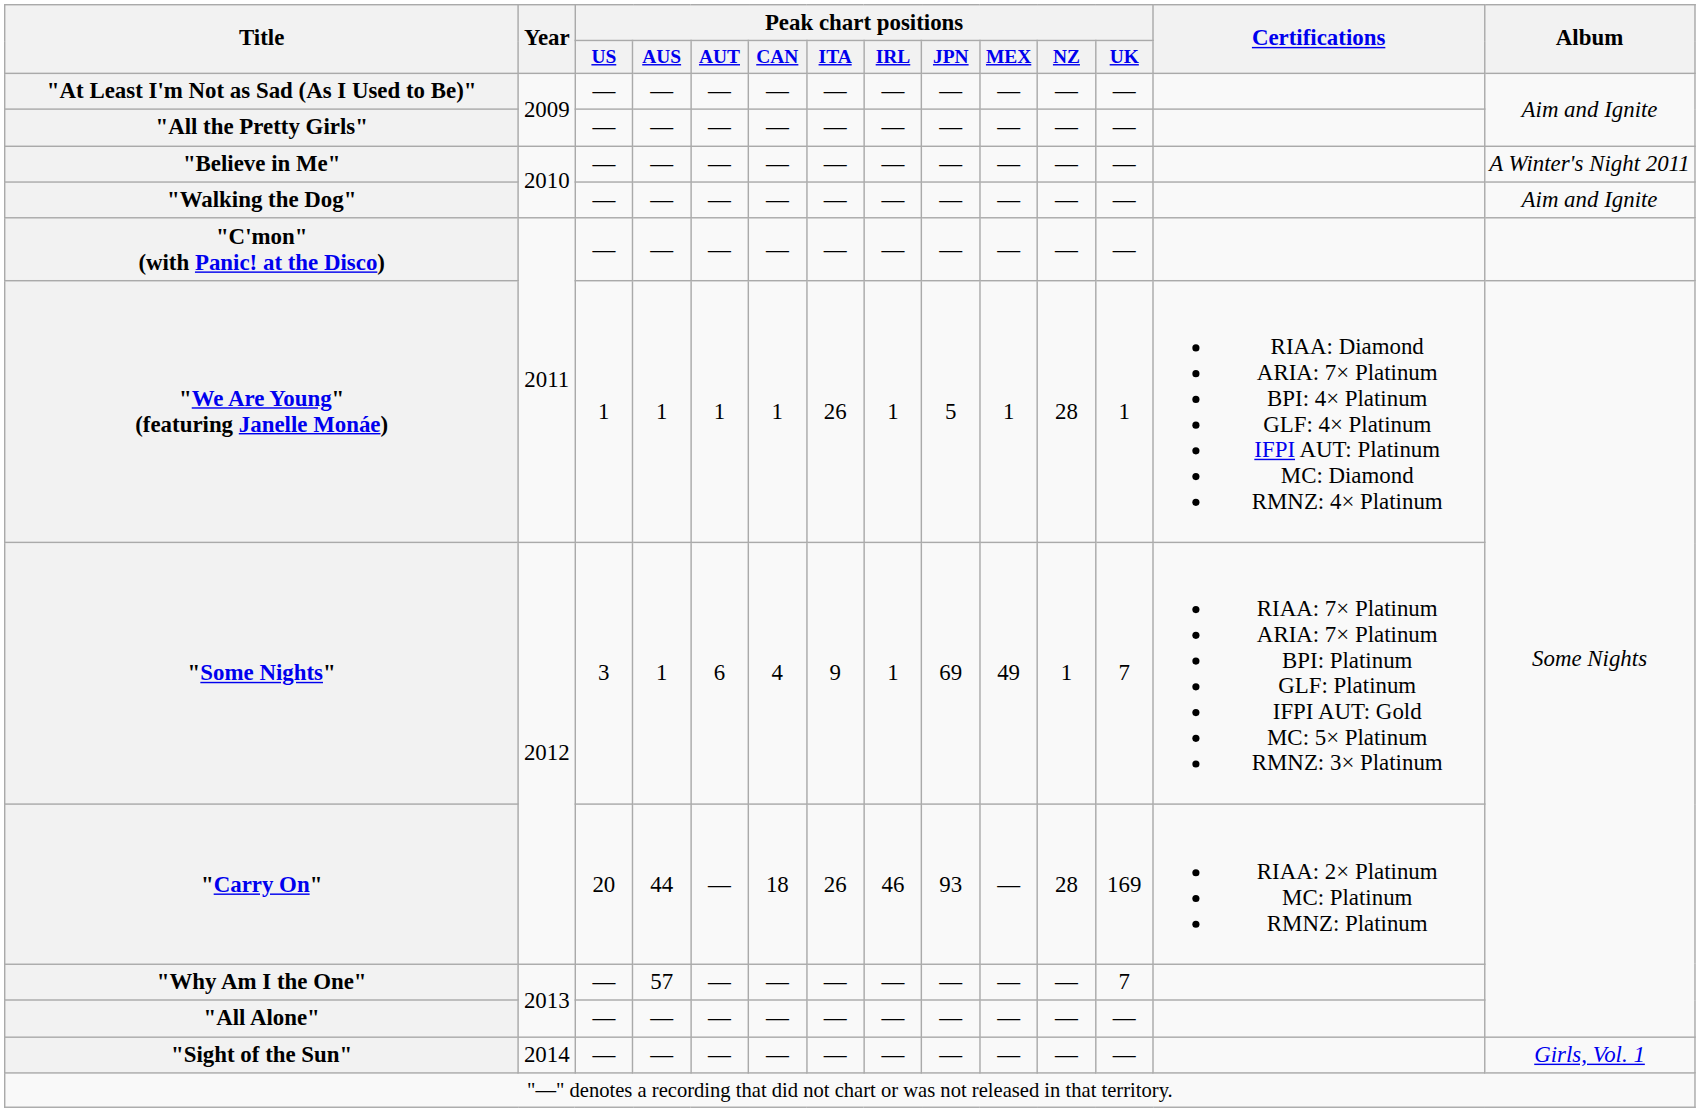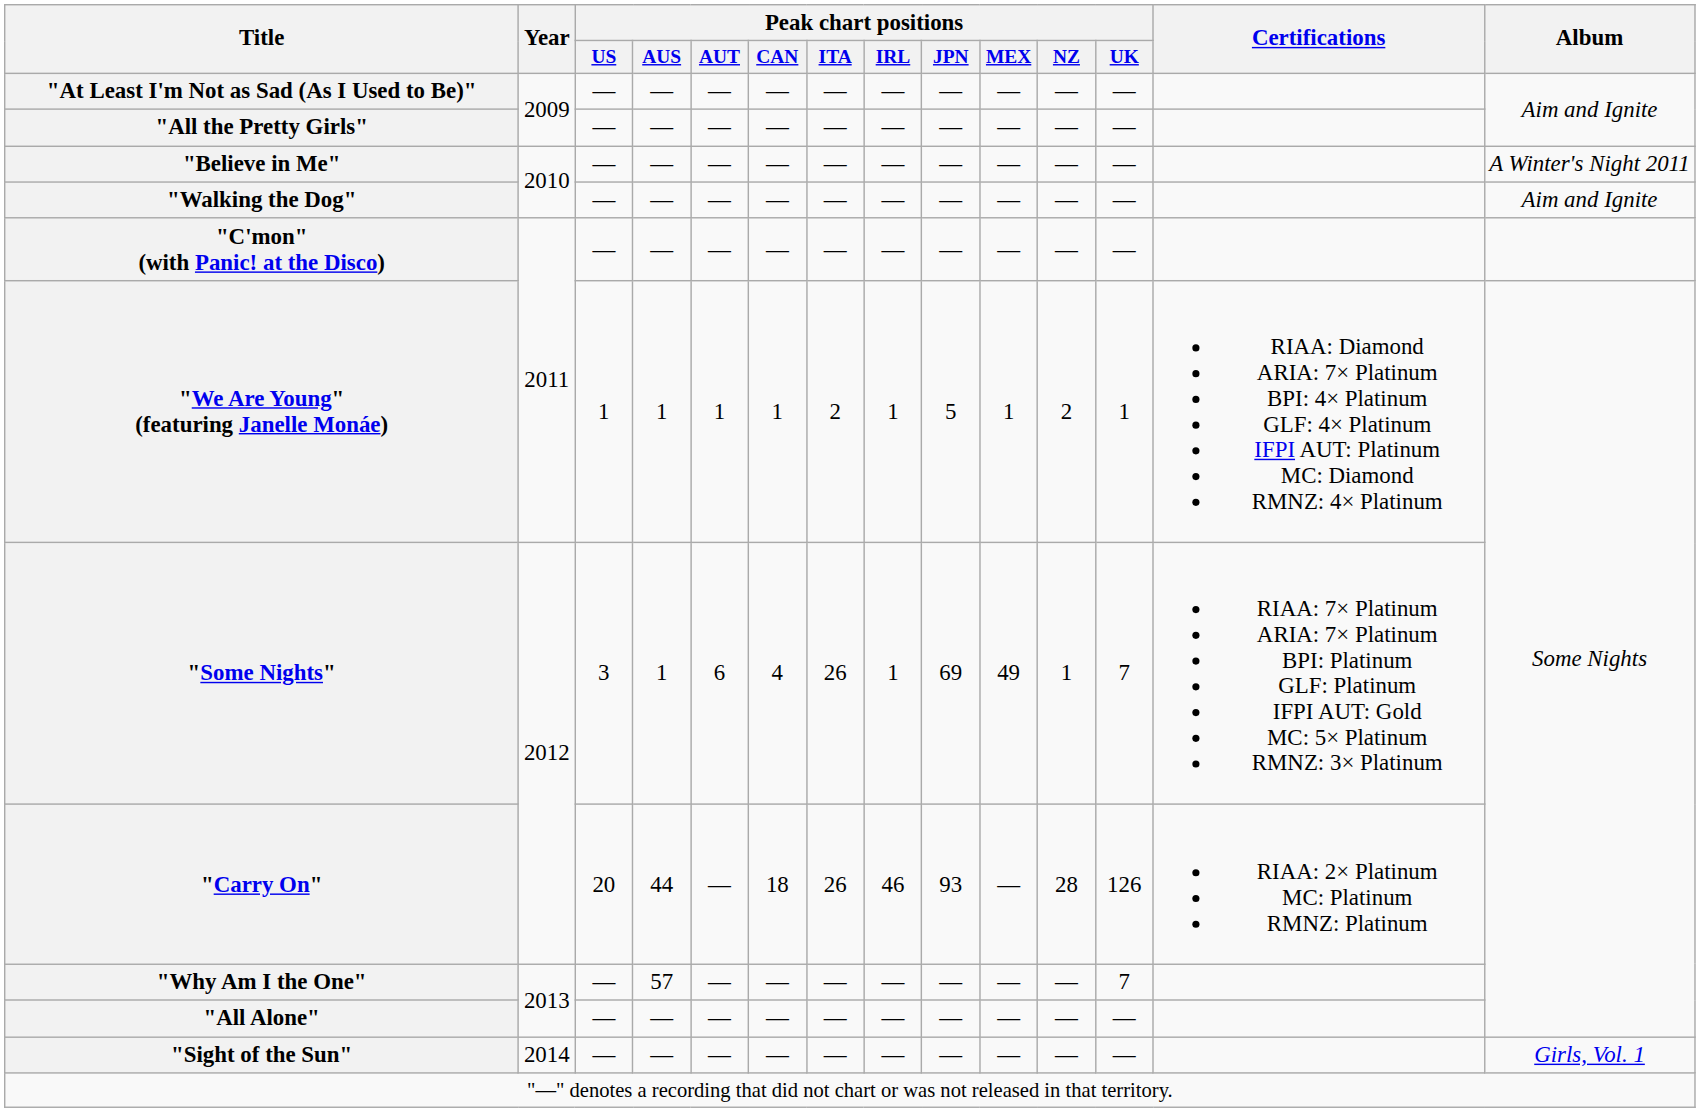 <table class="wikitable plainrowheaders" style="text-align:center;" border="1">
 <tr>
 <th scope="col" rowspan="2" style="width:22em;">Title</th>
 <th scope="col" rowspan="2">Year</th>
 <th scope="col" colspan="10">Peak chart positions</th>
 <th scope="col" rowspan="2" style="width:14em;"><a href='#'>Certifications</a></th>
 <th scope="col" rowspan="2">Album</th>
 </tr>
 <tr>
 <th scope="col" style="width:2.5em;font-size:85%;"><a href='#'>US</a><br></th>
 <th scope="col" style="width:2.5em;font-size:85%;"><a href='#'>AUS</a><br></th>
 <th scope="col" style="width:2.5em;font-size:85%;"><a href='#'>AUT</a><br></th>
 <th scope="col" style="width:2.5em;font-size:85%;"><a href='#'>CAN</a><br></th>
 <th scope="col" style="width:2.5em;font-size:85%;"><a href='#'>ITA</a><br></th>
 <th scope="col" style="width:2.5em;font-size:85%;"><a href='#'>IRL</a><br></th>
 <th scope="col" style="width:2.5em;font-size:85%;"><a href='#'>JPN</a><br></th>
 <th scope="col" style="width:2.5em;font-size:85%;"><a href='#'>MEX</a><br></th>
 <th scope="col" style="width:2.5em;font-size:85%;"><a href='#'>NZ</a><br></th>
 <th scope="col" style="width:2.5em;font-size:85%;"><a href='#'>UK</a><br></th>
 </tr>
 <tr>
 <th scope="row">"At Least I'm Not as Sad (As I Used to Be)"</th>
 <td rowspan="2">2009</td>
 <td>—</td>
 <td>—</td>
 <td>—</td>
 <td>—</td>
 <td>—</td>
 <td>—</td>
 <td>—</td>
 <td>—</td>
 <td>—</td>
 <td>—</td>
 <td></td>
 <td rowspan="2"><em>Aim and Ignite</em></td>
 </tr>
 <tr>
 <th scope="row">"All the Pretty Girls"</th>
 <td>—</td>
 <td>—</td>
 <td>—</td>
 <td>—</td>
 <td>—</td>
 <td>—</td>
 <td>—</td>
 <td>—</td>
 <td>—</td>
 <td>—</td>
 <td></td>
 </tr>
 <tr>
 <th scope="row">"Believe in Me"</th>
 <td rowspan="2">2010</td>
 <td>—</td>
 <td>—</td>
 <td>—</td>
 <td>—</td>
 <td>—</td>
 <td>—</td>
 <td>—</td>
 <td>—</td>
 <td>—</td>
 <td>—</td>
 <td></td>
 <td><em>A Winter's Night 2011</em></td>
 </tr>
 <tr>
 <th scope="row">"Walking the Dog"</th>
 <td>—</td>
 <td>—</td>
 <td>—</td>
 <td>—</td>
 <td>—</td>
 <td>—</td>
 <td>—</td>
 <td>—</td>
 <td>—</td>
 <td>—</td>
 <td></td>
 <td rowspan="1"><em>Aim and Ignite</em></td>
 </tr>
 <tr>
 <th scope="row">"C'mon"<br><span>(with <a href='#'>Panic! at the Disco</a>)</span></th>
 <td rowspan="2">2011</td>
 <td>—</td>
 <td>—</td>
 <td>—</td>
 <td>—</td>
 <td>—</td>
 <td>—</td>
 <td>—</td>
 <td>—</td>
 <td>—</td>
 <td>—</td>
 <td></td>
 <td></td>
 </tr>
 <tr>
 <th scope="row">"<a href='#'>We Are Young</a>"<br><span>(featuring <a href='#'>Janelle Monáe</a>)</span></th>
 <td>1</td>
 <td>1</td>
 <td>1</td>
 <td>1</td>
-<td>26</td>
+<td>2</td>
 <td>1</td>
 <td>5</td>
 <td>1</td>
-<td>28</td>
+<td>2</td>
 <td>1</td>
 <td><br><ul><li>RIAA: Diamond</li><li>ARIA: 7× Platinum</li><li>BPI: 4× Platinum</li><li>GLF: 4× Platinum</li><li><a href='#'>IFPI</a> AUT: Platinum</li><li>MC: Diamond</li><li>RMNZ: 4× Platinum</li></ul></td>
 <td rowspan="5"><em>Some Nights</em></td>
 </tr>
 <tr>
 <th scope="row">"<a href='#'>Some Nights</a>"</th>
 <td rowspan="2">2012</td>
 <td>3</td>
 <td>1</td>
 <td>6</td>
 <td>4</td>
-<td>9</td>
+<td>26</td>
 <td>1</td>
 <td>69</td>
 <td>49</td>
 <td>1</td>
 <td>7</td>
 <td><br><ul><li>RIAA: 7× Platinum</li><li>ARIA: 7× Platinum</li><li>BPI: Platinum</li><li>GLF: Platinum</li><li>IFPI AUT: Gold</li><li>MC: 5× Platinum</li><li>RMNZ: 3× Platinum</li></ul></td>
 </tr>
 <tr>
 <th scope="row">"<a href='#'>Carry On</a>"</th>
 <td>20</td>
 <td>44</td>
 <td>—</td>
 <td>18</td>
 <td>26</td>
 <td>46</td>
 <td>93</td>
 <td>—</td>
 <td>28</td>
-<td>169</td>
+<td>126</td>
 <td><br><ul><li>RIAA: 2× Platinum</li><li>MC: Platinum</li><li>RMNZ: Platinum</li></ul></td>
 </tr>
 <tr>
 <th scope="row">"Why Am I the One"</th>
 <td rowspan="2">2013</td>
 <td>—</td>
 <td>57</td>
 <td>—</td>
 <td>—</td>
 <td>—</td>
 <td>—</td>
 <td>—</td>
 <td>—</td>
 <td>—</td>
 <td>7</td>
 <td></td>
 </tr>
 <tr>
 <th scope="row">"All Alone"</th>
 <td>—</td>
 <td>—</td>
 <td>—</td>
 <td>—</td>
 <td>—</td>
 <td>—</td>
 <td>—</td>
 <td>—</td>
 <td>—</td>
 <td>—</td>
 <td></td>
 </tr>
 <tr>
 <th scope="row">"Sight of the Sun"</th>
 <td>2014</td>
 <td>—</td>
 <td>—</td>
 <td>—</td>
 <td>—</td>
 <td>—</td>
 <td>—</td>
 <td>—</td>
 <td>—</td>
 <td>—</td>
 <td>—</td>
 <td></td>
 <td><em><a href='#'>Girls, Vol. 1</a></em></td>
 </tr>
 <tr>
 <td colspan="14" style="font-size:90%">"—" denotes a recording that did not chart or was not released in that territory.</td>
 </tr>
 </table>
